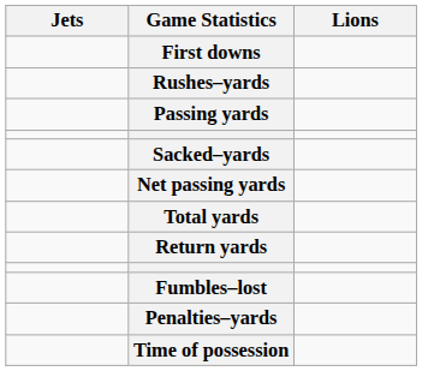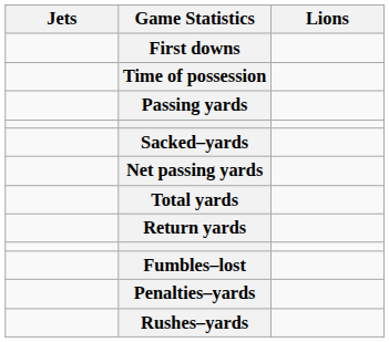 <table class="wikitable" style="margin: 1em auto 1em auto">
 <tr>
 <th style="width:30%;">Jets</th>
 <th style="width:40%;">Game Statistics</th>
 <th style="width:30%;">Lions</th>
 </tr>
 <tr>
 <td style="text-align:right;"></td>
 <th>First downs</th>
 <td></td>
 </tr>
 <tr>
 <td style="text-align:right;"></td>
-<th>Rushes–yards</th>
+<th>Time of possession</th>
 <td></td>
 </tr>
 <tr>
 <td style="text-align:right;"></td>
 <th>Passing yards</th>
 <td></td>
 </tr>
 <tr>
 <td style="text-align:right;"></td>
 <th></th>
 <td></td>
 </tr>
 <tr>
 <td style="text-align:right;"></td>
 <th>Sacked–yards</th>
 <td></td>
 </tr>
 <tr>
 <td style="text-align:right;"></td>
 <th>Net passing yards</th>
 <td></td>
 </tr>
 <tr>
 <td style="text-align:right;"></td>
 <th>Total yards</th>
 <td></td>
 </tr>
 <tr>
 <td style="text-align:right;"></td>
 <th>Return yards</th>
 <td></td>
 </tr>
 <tr>
 <td style="text-align:right;"></td>
 <th></th>
 <td></td>
 </tr>
 <tr>
 <td style="text-align:right;"></td>
 <th>Fumbles–lost</th>
 <td></td>
 </tr>
 <tr>
 <td style="text-align:right;"></td>
 <th>Penalties–yards</th>
 <td></td>
 </tr>
 <tr>
 <td style="text-align:right;"></td>
-<th>Time of possession</th>
+<th>Rushes–yards</th>
 <td></td>
 </tr>
 </table>
